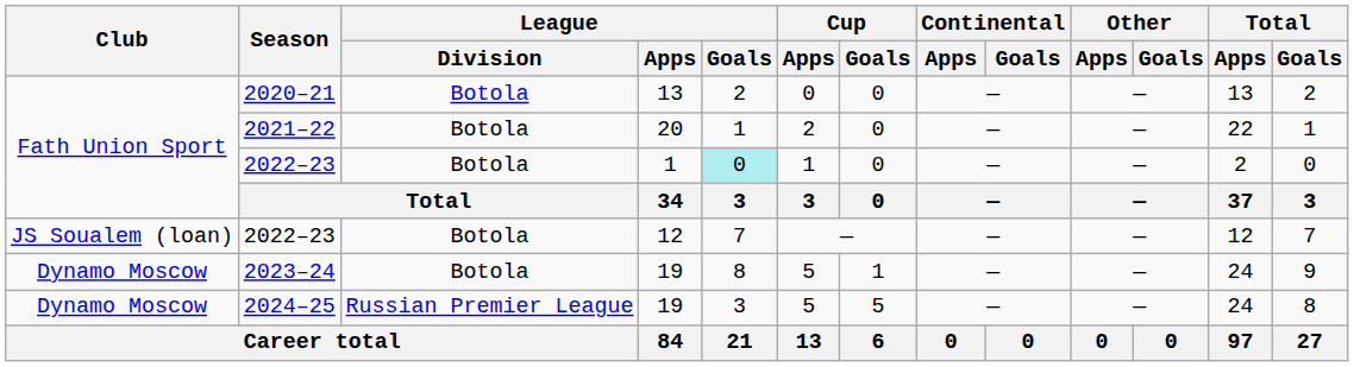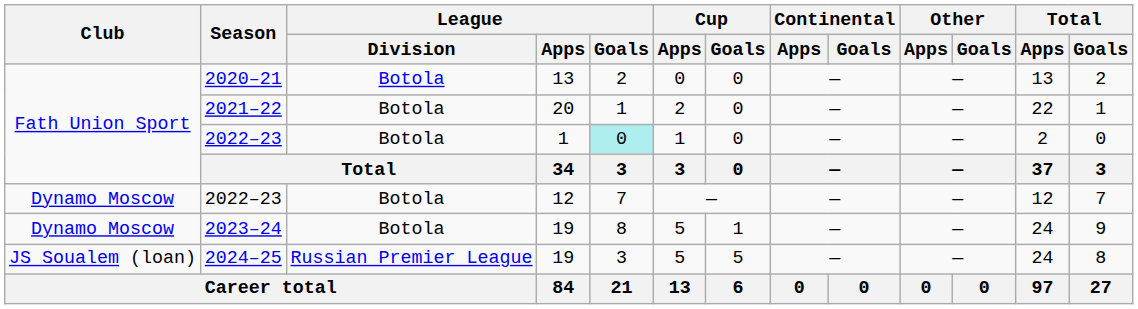 <table class="wikitable" style="text-align: center;">
 <tr>
 <th rowspan="2">Club</th>
 <th rowspan="2">Season</th>
 <th colspan="3">League</th>
 <th colspan="2">Cup</th>
 <th colspan="2">Continental</th>
 <th colspan="2">Other</th>
 <th colspan="2">Total</th>
 </tr>
 <tr>
 <th>Division</th>
 <th>Apps</th>
 <th>Goals</th>
 <th>Apps</th>
 <th>Goals</th>
 <th>Apps</th>
 <th>Goals</th>
 <th>Apps</th>
 <th>Goals</th>
 <th>Apps</th>
 <th>Goals</th>
 </tr>
 <tr>
 <td rowspan="4"><a href='#'>Fath Union Sport</a></td>
 <td><a href='#'>2020–21</a></td>
 <td><a href='#'>Botola</a></td>
 <td>13</td>
 <td>2</td>
 <td>0</td>
 <td>0</td>
 <td colspan="2">—</td>
 <td colspan="2">—</td>
 <td>13</td>
 <td>2</td>
 </tr>
 <tr>
 <td><a href='#'>2021–22</a></td>
 <td>Botola</td>
 <td>20</td>
 <td>1</td>
 <td>2</td>
 <td>0</td>
 <td colspan="2">—</td>
 <td colspan="2">—</td>
 <td>22</td>
 <td>1</td>
 </tr>
 <tr>
 <td><a href='#'>2022–23</a></td>
 <td>Botola</td>
 <td>1</td>
 <td style="background: paleturquoise;">0</td>
 <td>1</td>
 <td>0</td>
 <td colspan="2">—</td>
 <td colspan="2">—</td>
 <td>2</td>
 <td>0</td>
 </tr>
 <tr>
 <th colspan="2">Total</th>
 <th>34</th>
 <th>3</th>
 <th>3</th>
 <th>0</th>
 <th colspan="2">—</th>
 <th colspan="2">—</th>
 <th>37</th>
 <th>3</th>
 </tr>
 <tr>
-<td><a href='#'>JS Soualem</a> (loan)</td>
+<td><a href='#'>Dynamo Moscow</a></td>
 <td>2022–23</td>
 <td>Botola</td>
 <td>12</td>
 <td>7</td>
 <td colspan="2">—</td>
 <td colspan="2">—</td>
 <td colspan="2">—</td>
 <td>12</td>
 <td>7</td>
 </tr>
 <tr>
 <td><a href='#'>Dynamo Moscow</a></td>
 <td><a href='#'>2023–24</a></td>
 <td>Botola</td>
 <td>19</td>
 <td>8</td>
 <td>5</td>
 <td>1</td>
 <td colspan="2">—</td>
 <td colspan="2">—</td>
 <td>24</td>
 <td>9</td>
 </tr>
 <tr>
-<td><a href='#'>Dynamo Moscow</a></td>
+<td><a href='#'>JS Soualem</a> (loan)</td>
 <td><a href='#'>2024–25</a></td>
 <td><a href='#'>Russian Premier League</a></td>
 <td>19</td>
 <td>3</td>
 <td>5</td>
 <td>5</td>
 <td colspan="2">—</td>
 <td colspan="2">—</td>
 <td>24</td>
 <td>8</td>
 </tr>
 <tr>
 <th colspan="3">Career total</th>
 <th>84</th>
 <th>21</th>
 <th>13</th>
 <th>6</th>
 <th>0</th>
 <th>0</th>
 <th>0</th>
 <th>0</th>
 <th>97</th>
 <th>27</th>
 </tr>
 </table>
